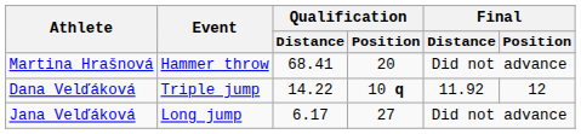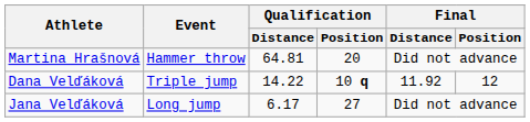 <table class=wikitable style="font-size:90%">
 <tr>
 <th rowspan="2">Athlete</th>
 <th rowspan="2">Event</th>
 <th colspan="2">Qualification</th>
 <th colspan="2">Final</th>
 </tr>
 <tr style="font-size:95%">
 <th>Distance</th>
 <th>Position</th>
 <th>Distance</th>
 <th>Position</th>
 </tr>
 <tr align=center>
 <td align=left><a href='#'>Martina Hrašnová</a></td>
 <td align=left><a href='#'>Hammer throw</a></td>
-<td>68.41</td>
+<td>64.81</td>
 <td>20</td>
 <td colspan=2>Did not advance</td>
 </tr>
 <tr align=center>
 <td align=left><a href='#'>Dana Velďáková</a></td>
 <td align=left><a href='#'>Triple jump</a></td>
 <td>14.22</td>
 <td>10 <strong>q</strong></td>
 <td>11.92</td>
 <td>12</td>
 </tr>
 <tr align=center>
 <td align=left><a href='#'>Jana Velďáková</a></td>
 <td align=left><a href='#'>Long jump</a></td>
 <td>6.17</td>
 <td>27</td>
 <td colspan=2>Did not advance</td>
 </tr>
 </table>
